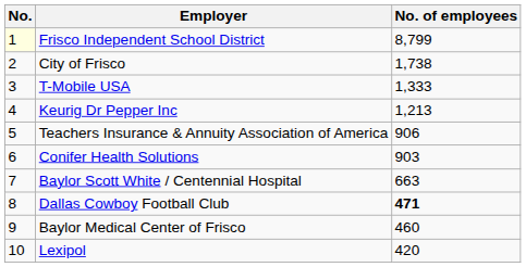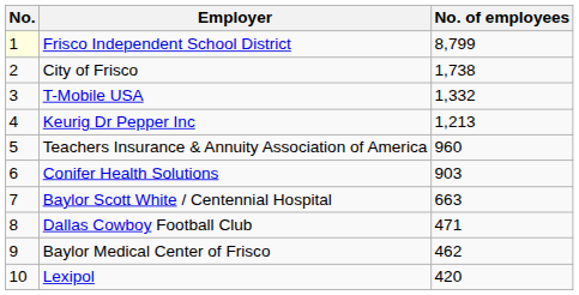 <table class="wikitable sortable">
 <tr>
 <th>No.</th>
 <th>Employer</th>
 <th>No. of employees</th>
 </tr>
 <tr>
 <td style="background: lightyellow;">1</td>
 <td><a href='#'>Frisco Independent School District</a></td>
 <td>8,799</td>
 </tr>
 <tr>
 <td>2</td>
 <td>City of Frisco</td>
 <td>1,738</td>
 </tr>
 <tr>
 <td>3</td>
 <td><a href='#'>T-Mobile USA</a></td>
-<td>1,333</td>
+<td>1,332</td>
 </tr>
 <tr>
 <td>4</td>
 <td><a href='#'>Keurig Dr Pepper Inc</a></td>
 <td>1,213</td>
 </tr>
 <tr>
 <td>5</td>
 <td>Teachers Insurance & Annuity Association of America</td>
-<td>906</td>
+<td>960</td>
 </tr>
 <tr>
 <td>6</td>
 <td><a href='#'>Conifer Health Solutions</a></td>
 <td>903</td>
 </tr>
 <tr>
 <td>7</td>
 <td><a href='#'>Baylor Scott White</a> / Centennial Hospital</td>
 <td>663</td>
 </tr>
 <tr>
 <td>8</td>
 <td><a href='#'>Dallas Cowboy</a> Football Club</td>
-<td><strong>471</strong></td>
+<td>471</td>
 </tr>
 <tr>
 <td>9</td>
 <td>Baylor Medical Center of Frisco</td>
-<td>460</td>
+<td>462</td>
 </tr>
 <tr>
 <td>10</td>
 <td><a href='#'>Lexipol</a></td>
 <td>420</td>
 </tr>
 </table>
